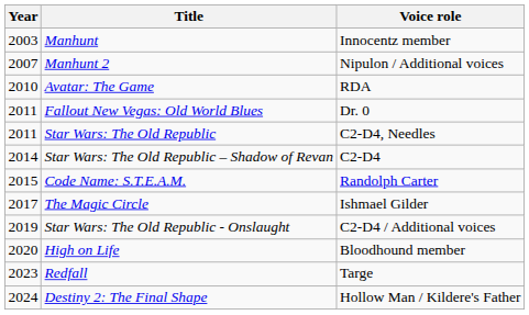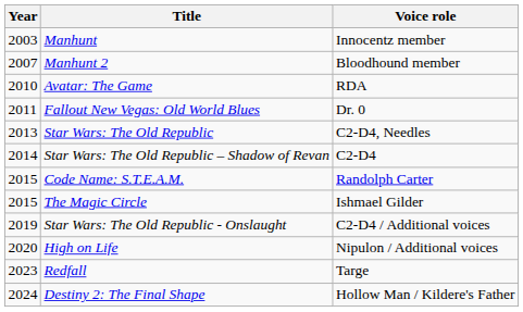 <table class = "wikitable sortable">
 <tr>
 <th>Year</th>
 <th>Title</th>
 <th class = "unsortable">Voice role</th>
 </tr>
 <tr>
 <td>2003</td>
 <td><em><a href='#'>Manhunt</a></em></td>
 <td>Innocentz member</td>
 </tr>
 <tr>
 <td>2007</td>
 <td><em><a href='#'>Manhunt 2</a></em></td>
-<td>Nipulon / Additional voices</td>
+<td>Bloodhound member</td>
 </tr>
 <tr>
 <td>2010</td>
 <td><em><a href='#'>Avatar: The Game</a></em></td>
 <td>RDA</td>
 </tr>
 <tr>
 <td>2011</td>
 <td><em><a href='#'>Fallout New Vegas: Old World Blues</a></em></td>
 <td>Dr. 0</td>
 </tr>
 <tr>
-<td>2011</td>
+<td>2013</td>
 <td><em><a href='#'>Star Wars: The Old Republic</a></em></td>
 <td>C2-D4, Needles</td>
 </tr>
 <tr>
 <td>2014</td>
 <td><em>Star Wars: The Old Republic – Shadow of Revan</em></td>
 <td>C2-D4</td>
 </tr>
 <tr>
 <td>2015</td>
 <td><em><a href='#'>Code Name: S.T.E.A.M.</a></em></td>
 <td><a href='#'>Randolph Carter</a></td>
 </tr>
 <tr>
-<td>2017</td>
+<td>2015</td>
 <td><em><a href='#'>The Magic Circle</a></em></td>
 <td>Ishmael Gilder</td>
 </tr>
 <tr>
 <td>2019</td>
 <td><em>Star Wars: The Old Republic - Onslaught</em></td>
 <td>C2-D4 / Additional voices</td>
 </tr>
 <tr>
 <td>2020</td>
 <td><em><a href='#'>High on Life</a></em></td>
-<td>Bloodhound member</td>
+<td>Nipulon / Additional voices</td>
 </tr>
 <tr>
 <td>2023</td>
 <td><em><a href='#'>Redfall</a></em></td>
 <td>Targe</td>
 </tr>
 <tr>
 <td>2024</td>
 <td><em><a href='#'>Destiny 2: The Final Shape</a></em></td>
 <td>Hollow Man / Kildere's Father</td>
 </tr>
 </table>
